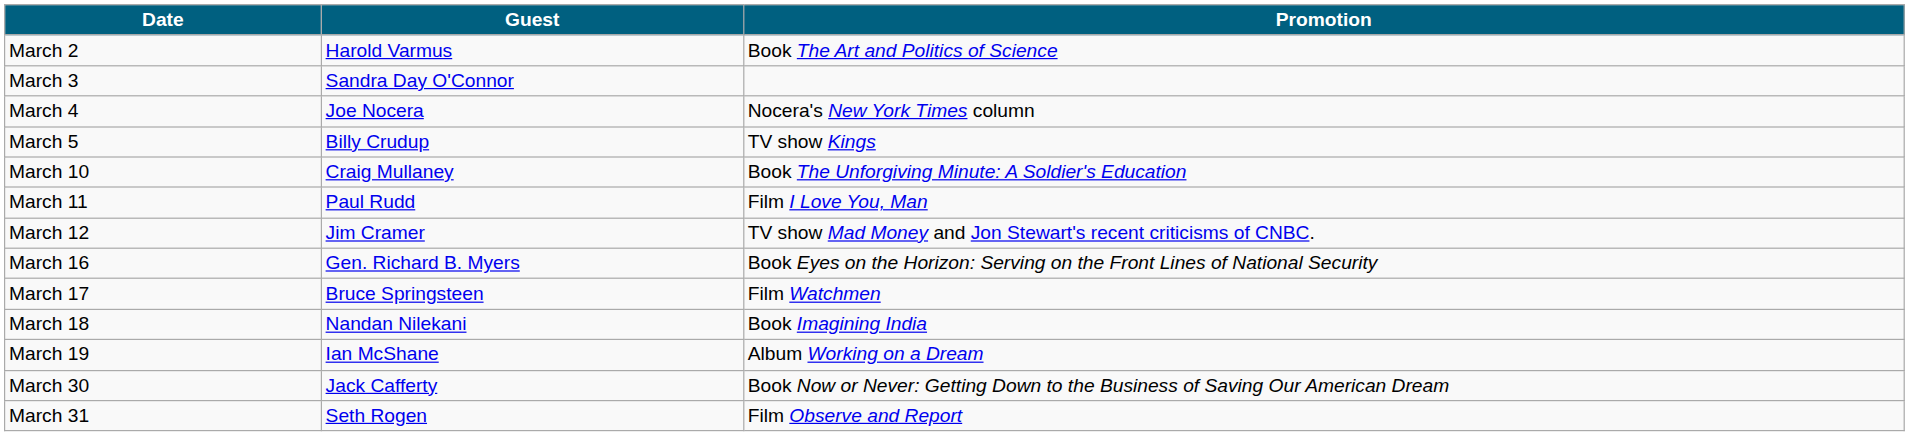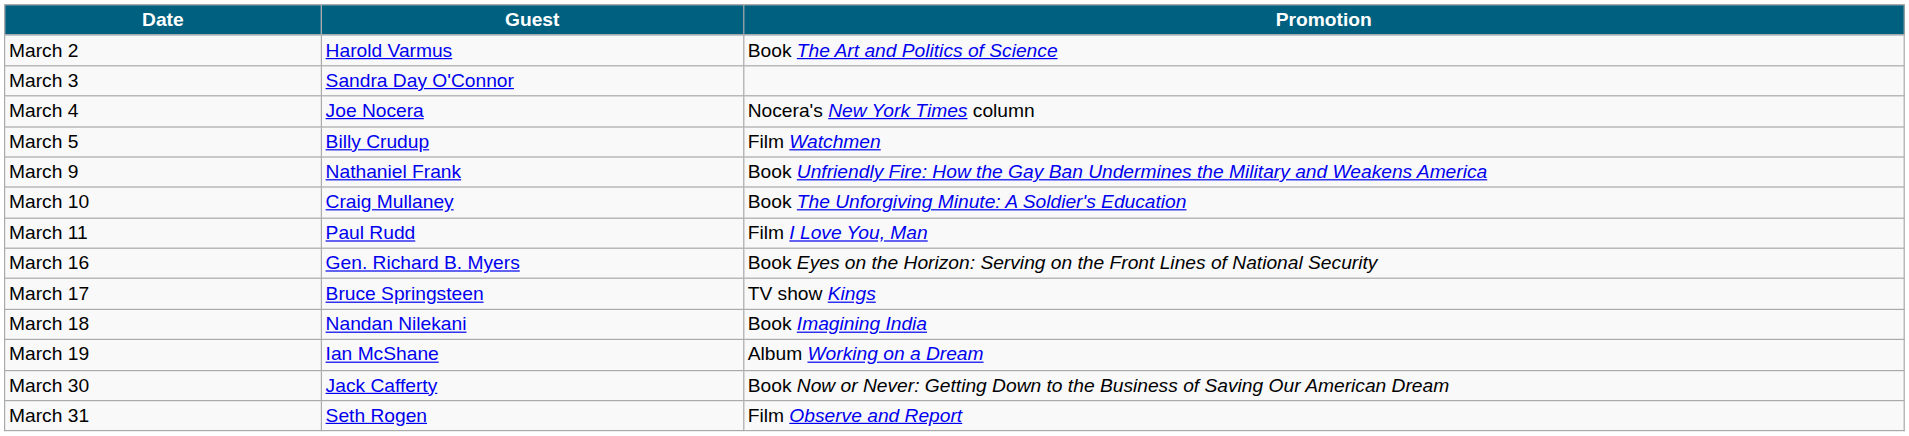 <table class="wikitable" width="100%">
 <tr bgcolor="#CCCCCC">
 <th width="15%" style="background:#006080; color:#FFFFFF">Date</th>
 <th width="20%" style="background:#006080; color:#FFFFFF">Guest</th>
 <th width="55%" style="background:#006080; color:#FFFFFF">Promotion</th>
 </tr>
 <tr>
 <td>March 2</td>
 <td><a href='#'>Harold Varmus</a></td>
 <td>Book <em><a href='#'>The Art and Politics of Science</a></em></td>
 </tr>
 <tr>
 <td>March 3</td>
 <td><a href='#'>Sandra Day O'Connor</a></td>
 <td><em></em></td>
 </tr>
 <tr>
 <td>March 4</td>
 <td><a href='#'>Joe Nocera</a></td>
 <td>Nocera's <em><a href='#'>New York Times</a></em> column</td>
 </tr>
 <tr>
 <td>March 5</td>
 <td><a href='#'>Billy Crudup</a></td>
-<td>TV show <em><a href='#'>Kings</a></em></td>
+<td>Film <em><a href='#'>Watchmen</a></em></td>
+</tr>
+<tr>
+<td>March 9</td>
+<td><a href='#'>Nathaniel Frank</a></td>
+<td>Book <em><a href='#'>Unfriendly Fire: How the Gay Ban Undermines the Military and Weakens America</a></em></td>
 </tr>
 <tr>
 <td>March 10</td>
 <td><a href='#'>Craig Mullaney</a></td>
 <td>Book <em><a href='#'>The Unforgiving Minute: A Soldier's Education</a></em></td>
 </tr>
 <tr>
 <td>March 11</td>
 <td><a href='#'>Paul Rudd</a></td>
 <td>Film <em><a href='#'>I Love You, Man</a></em></td>
 </tr>
 <tr>
-<td>March 12</td>
-<td><a href='#'>Jim Cramer</a></td>
-<td>TV show <em><a href='#'>Mad Money</a></em> and <a href='#'>Jon Stewart's recent criticisms of CNBC</a>.</td>
-</tr>
-<tr>
 <td>March 16</td>
 <td><a href='#'>Gen. Richard B. Myers</a></td>
 <td>Book <em>Eyes on the Horizon: Serving on the Front Lines of National Security</em></td>
 </tr>
 <tr>
 <td>March 17</td>
 <td><a href='#'>Bruce Springsteen</a></td>
-<td>Film <em><a href='#'>Watchmen</a></em></td>
+<td>TV show <em><a href='#'>Kings</a></em></td>
 </tr>
 <tr>
 <td>March 18</td>
 <td><a href='#'>Nandan Nilekani</a></td>
 <td>Book <em><a href='#'>Imagining India</a></em></td>
 </tr>
 <tr>
 <td>March 19</td>
 <td><a href='#'>Ian McShane</a></td>
 <td>Album <em><a href='#'>Working on a Dream</a></em></td>
 </tr>
 <tr>
 <td>March 30</td>
 <td><a href='#'>Jack Cafferty</a></td>
 <td>Book <em>Now or Never: Getting Down to the Business of Saving Our American Dream</em></td>
 </tr>
 <tr>
 <td>March 31</td>
 <td><a href='#'>Seth Rogen</a></td>
 <td>Film <em><a href='#'>Observe and Report</a></em></td>
 </tr>
 </table>
